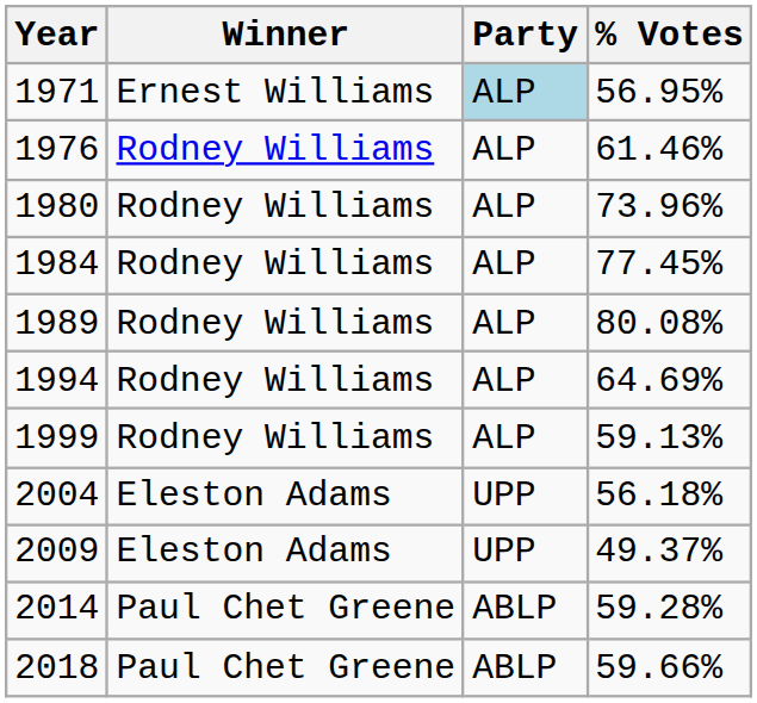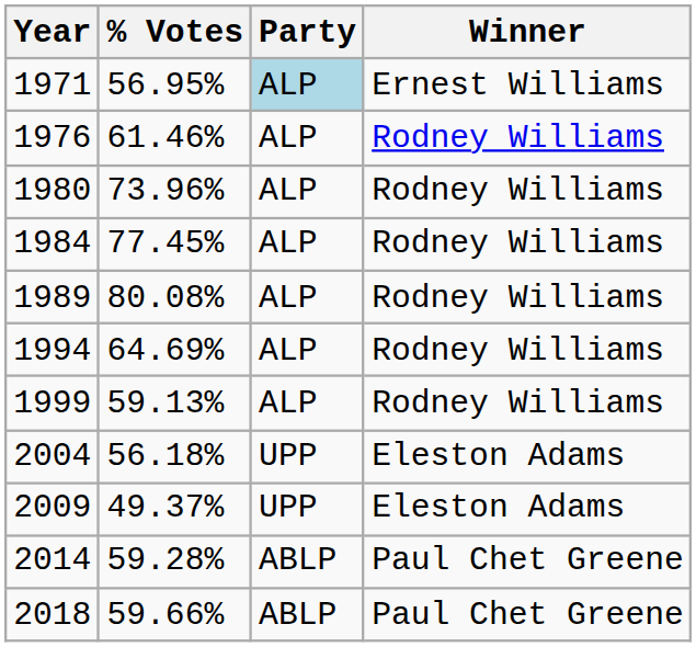 <table class="wikitable">
 <tr>
 <th><strong>Year</strong></th>
+<th><strong>% Votes</strong></th>
+<th><strong>Party</strong></th>
 <th><strong>Winner</strong></th>
-<th><strong>Party</strong></th>
-<th><strong>% Votes</strong></th>
 </tr>
 <tr>
 <td>1971</td>
+<td>56.95%</td>
+<td style="background: lightblue;">ALP</td>
 <td>Ernest Williams</td>
-<td style="background: lightblue;">ALP</td>
-<td>56.95%</td>
 </tr>
 <tr>
 <td>1976</td>
+<td>61.46%</td>
+<td>ALP</td>
 <td><a href='#'>Rodney Williams</a></td>
-<td>ALP</td>
-<td>61.46%</td>
 </tr>
 <tr>
 <td>1980</td>
+<td>73.96%</td>
+<td>ALP</td>
 <td>Rodney Williams</td>
-<td>ALP</td>
-<td>73.96%</td>
 </tr>
 <tr>
 <td>1984</td>
+<td>77.45%</td>
+<td>ALP</td>
 <td>Rodney Williams</td>
-<td>ALP</td>
-<td>77.45%</td>
 </tr>
 <tr>
 <td>1989</td>
+<td>80.08%</td>
+<td>ALP</td>
 <td>Rodney Williams</td>
-<td>ALP</td>
-<td>80.08%</td>
 </tr>
 <tr>
 <td>1994</td>
+<td>64.69%</td>
+<td>ALP</td>
 <td>Rodney Williams</td>
-<td>ALP</td>
-<td>64.69%</td>
 </tr>
 <tr>
 <td>1999</td>
+<td>59.13%</td>
+<td>ALP</td>
 <td>Rodney Williams</td>
-<td>ALP</td>
-<td>59.13%</td>
 </tr>
 <tr>
 <td>2004</td>
+<td>56.18%</td>
+<td>UPP</td>
 <td>Eleston Adams</td>
-<td>UPP</td>
-<td>56.18%</td>
 </tr>
 <tr>
 <td>2009</td>
+<td>49.37%</td>
+<td>UPP</td>
 <td>Eleston Adams</td>
-<td>UPP</td>
-<td>49.37%</td>
 </tr>
 <tr>
 <td>2014</td>
+<td>59.28%</td>
+<td>ABLP</td>
 <td>Paul Chet Greene</td>
-<td>ABLP</td>
-<td>59.28%</td>
 </tr>
 <tr>
 <td>2018</td>
+<td>59.66%</td>
+<td>ABLP</td>
 <td>Paul Chet Greene</td>
-<td>ABLP</td>
-<td>59.66%</td>
 </tr>
 </table>
